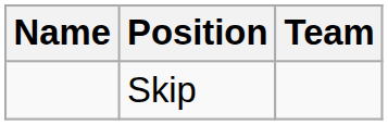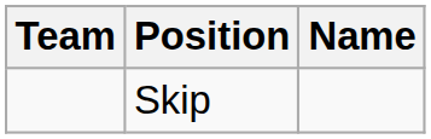 <table class="wikitable">
 <tr>
+<th><strong>Team</strong></th>
+<th><strong>Position</strong></th>
 <th><strong>Name</strong></th>
-<th><strong>Position</strong></th>
-<th><strong>Team</strong></th>
 </tr>
 <tr>
 <td></td>
 <td>Skip</td>
 <td></td>
 </tr>
 </table>
